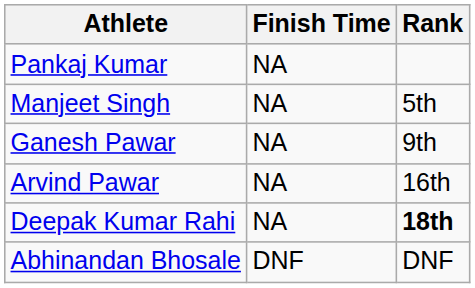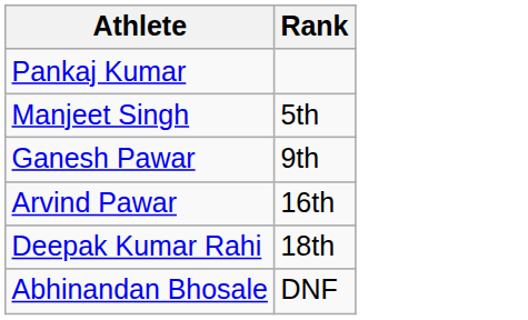 <table class="wikitable">
 <tr>
 <th>Athlete</th>
-<th>Finish Time</th>
 <th>Rank</th>
 </tr>
 <tr>
 <td><a href='#'>Pankaj Kumar</a></td>
-<td>NA</td>
 <td></td>
 </tr>
 <tr>
 <td><a href='#'>Manjeet Singh</a></td>
-<td>NA</td>
 <td>5th</td>
 </tr>
 <tr>
 <td><a href='#'>Ganesh Pawar</a></td>
-<td>NA</td>
 <td>9th</td>
 </tr>
 <tr>
 <td><a href='#'>Arvind Pawar</a></td>
-<td>NA</td>
 <td>16th</td>
 </tr>
 <tr>
 <td><a href='#'>Deepak Kumar Rahi</a></td>
-<td>NA</td>
-<td><strong>18th</strong></td>
+<td>18th</td>
 </tr>
 <tr>
 <td><a href='#'>Abhinandan Bhosale</a></td>
 <td>DNF</td>
-<td>DNF</td>
 </tr>
 </table>
